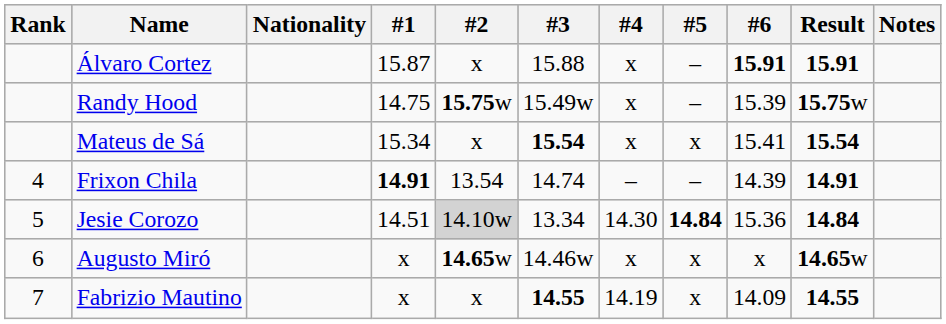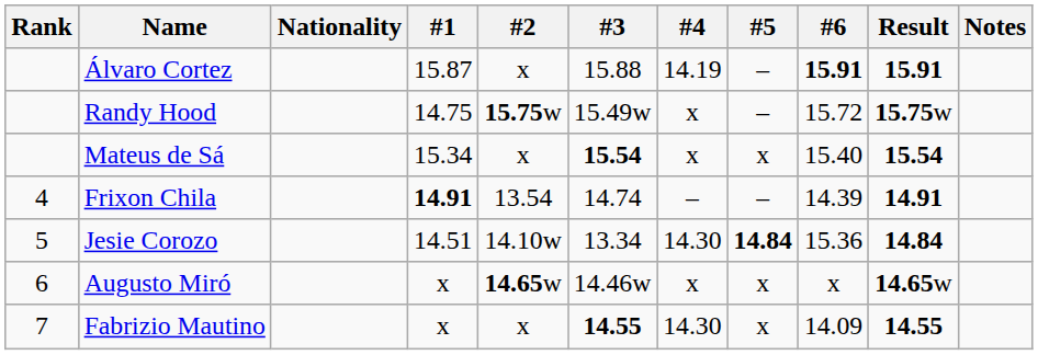 <table class="wikitable sortable" style="text-align:center;font-size:95%">
 <tr>
 <th>Rank</th>
 <th>Name</th>
 <th>Nationality</th>
 <th>#1</th>
 <th>#2</th>
 <th>#3</th>
 <th>#4</th>
 <th>#5</th>
 <th>#6</th>
 <th>Result</th>
 <th>Notes</th>
 </tr>
 <tr>
 <td></td>
 <td align=left><a href='#'>Álvaro Cortez</a></td>
 <td align=left></td>
 <td>15.87</td>
 <td>x</td>
 <td>15.88</td>
-<td>x</td>
+<td>14.19</td>
 <td>–</td>
 <td><strong>15.91</strong></td>
 <td><strong>15.91</strong></td>
 <td></td>
 </tr>
 <tr>
 <td></td>
 <td align=left><a href='#'>Randy Hood</a></td>
 <td align=left></td>
 <td>14.75</td>
 <td><strong>15.75</strong>w</td>
 <td>15.49w</td>
 <td>x</td>
 <td>–</td>
-<td>15.39</td>
+<td>15.72</td>
 <td><strong>15.75</strong>w</td>
 <td></td>
 </tr>
 <tr>
 <td></td>
 <td align=left><a href='#'>Mateus de Sá</a></td>
 <td align=left></td>
 <td>15.34</td>
 <td>x</td>
 <td><strong>15.54</strong></td>
 <td>x</td>
 <td>x</td>
-<td>15.41</td>
+<td>15.40</td>
 <td><strong>15.54</strong></td>
 <td></td>
 </tr>
 <tr>
 <td>4</td>
 <td align=left><a href='#'>Frixon Chila</a></td>
 <td align=left></td>
 <td><strong>14.91</strong></td>
 <td>13.54</td>
 <td>14.74</td>
 <td>–</td>
 <td>–</td>
 <td>14.39</td>
 <td><strong>14.91</strong></td>
 <td></td>
 </tr>
 <tr>
 <td>5</td>
 <td align=left><a href='#'>Jesie Corozo</a></td>
 <td align=left></td>
 <td>14.51</td>
-<td style="background: lightgrey;">14.10w</td>
+<td>14.10w</td>
 <td>13.34</td>
 <td>14.30</td>
 <td><strong>14.84</strong></td>
 <td>15.36</td>
 <td><strong>14.84</strong></td>
 <td></td>
 </tr>
 <tr>
 <td>6</td>
 <td align=left><a href='#'>Augusto Miró</a></td>
 <td align=left></td>
 <td>x</td>
 <td><strong>14.65</strong>w</td>
 <td>14.46w</td>
 <td>x</td>
 <td>x</td>
 <td>x</td>
 <td><strong>14.65</strong>w</td>
 <td></td>
 </tr>
 <tr>
 <td>7</td>
 <td align=left><a href='#'>Fabrizio Mautino</a></td>
 <td align=left></td>
 <td>x</td>
 <td>x</td>
 <td><strong>14.55</strong></td>
-<td>14.19</td>
+<td>14.30</td>
 <td>x</td>
 <td>14.09</td>
 <td><strong>14.55</strong></td>
 <td></td>
 </tr>
 </table>
